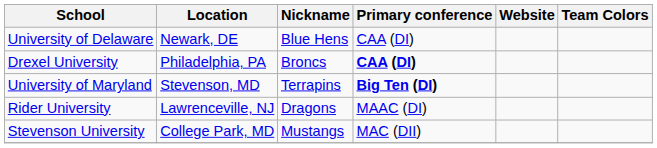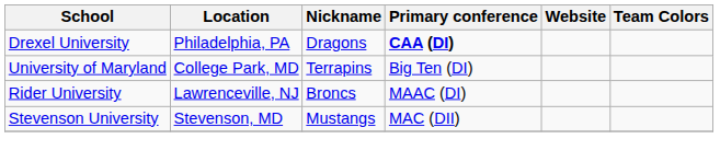 <table class="wikitable sortable">
 <tr>
 <th>School</th>
 <th>Location</th>
 <th>Nickname</th>
 <th>Primary conference</th>
 <th>Website</th>
 <th>Team Colors</th>
 </tr>
 <tr>
-<td><a href='#'>University of Delaware</a></td>
-<td><a href='#'>Newark, DE</a></td>
-<td><a href='#'>Blue Hens</a></td>
-<td><a href='#'>CAA</a> (<a href='#'>DI</a>)</td>
-<td></td>
-<td align=center> </td>
-</tr>
-<tr>
 <td><a href='#'>Drexel University</a></td>
 <td><a href='#'>Philadelphia, PA</a></td>
-<td><a href='#'>Broncs</a></td>
+<td><a href='#'>Dragons</a></td>
 <td><strong><a href='#'>CAA</a> (<a href='#'>DI</a>)</strong></td>
 <td></td>
 <td align=center> </td>
 </tr>
 <tr>
 <td><a href='#'>University of Maryland</a></td>
-<td><a href='#'>Stevenson, MD</a></td>
+<td><a href='#'>College Park, MD</a></td>
 <td><a href='#'>Terrapins</a></td>
-<td><strong><a href='#'>Big Ten</a> (<a href='#'>DI</a>)</strong></td>
+<td><a href='#'>Big Ten</a> (<a href='#'>DI</a>)</td>
 <td></td>
 <td align=center> </td>
 </tr>
 <tr>
 <td><a href='#'>Rider University</a></td>
 <td><a href='#'>Lawrenceville, NJ</a></td>
-<td><a href='#'>Dragons</a></td>
+<td><a href='#'>Broncs</a></td>
 <td><a href='#'>MAAC</a> (<a href='#'>DI</a>)</td>
 <td></td>
 <td align=center> </td>
 </tr>
 <tr>
 <td><a href='#'>Stevenson University</a></td>
-<td><a href='#'>College Park, MD</a></td>
+<td><a href='#'>Stevenson, MD</a></td>
 <td><a href='#'>Mustangs</a></td>
 <td><a href='#'>MAC</a> (<a href='#'>DII</a>)</td>
 <td></td>
 <td align=center> </td>
 </tr>
 <tr>
 </tr>
 </table>
